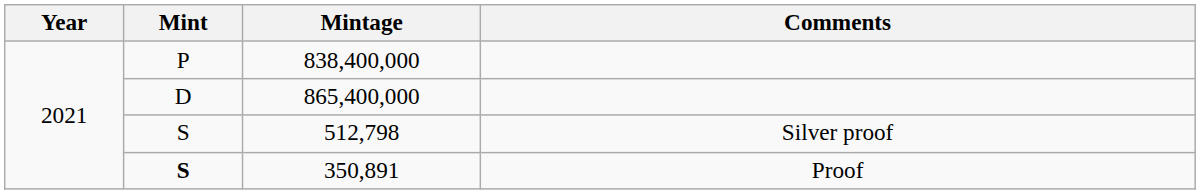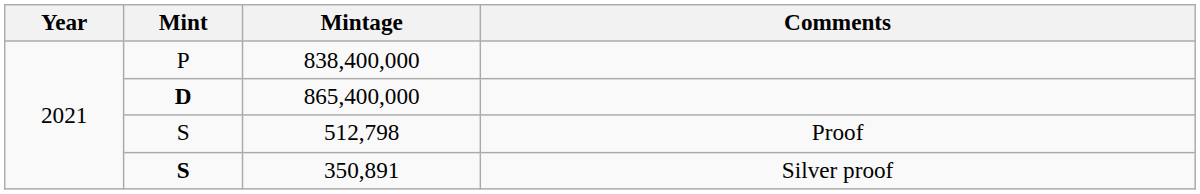 <table class="wikitable sortable" style="min-width:65%; text-align:center;">
 <tr>
 <th width="10%">Year</th>
 <th width="10%">Mint</th>
 <th width="20%">Mintage</th>
 <th width="60%">Comments</th>
 </tr>
 <tr>
 <td rowspan="4">2021</td>
 <td>P</td>
 <td>838,400,000</td>
 <td></td>
 </tr>
 <tr>
-<td>D</td>
+<td><strong>D</strong></td>
 <td>865,400,000</td>
 <td></td>
 </tr>
 <tr>
 <td>S</td>
 <td>512,798</td>
-<td>Silver proof</td>
+<td>Proof</td>
 </tr>
 <tr>
 <td><strong>S</strong></td>
 <td>350,891</td>
-<td>Proof</td>
+<td>Silver proof</td>
 </tr>
 </table>
